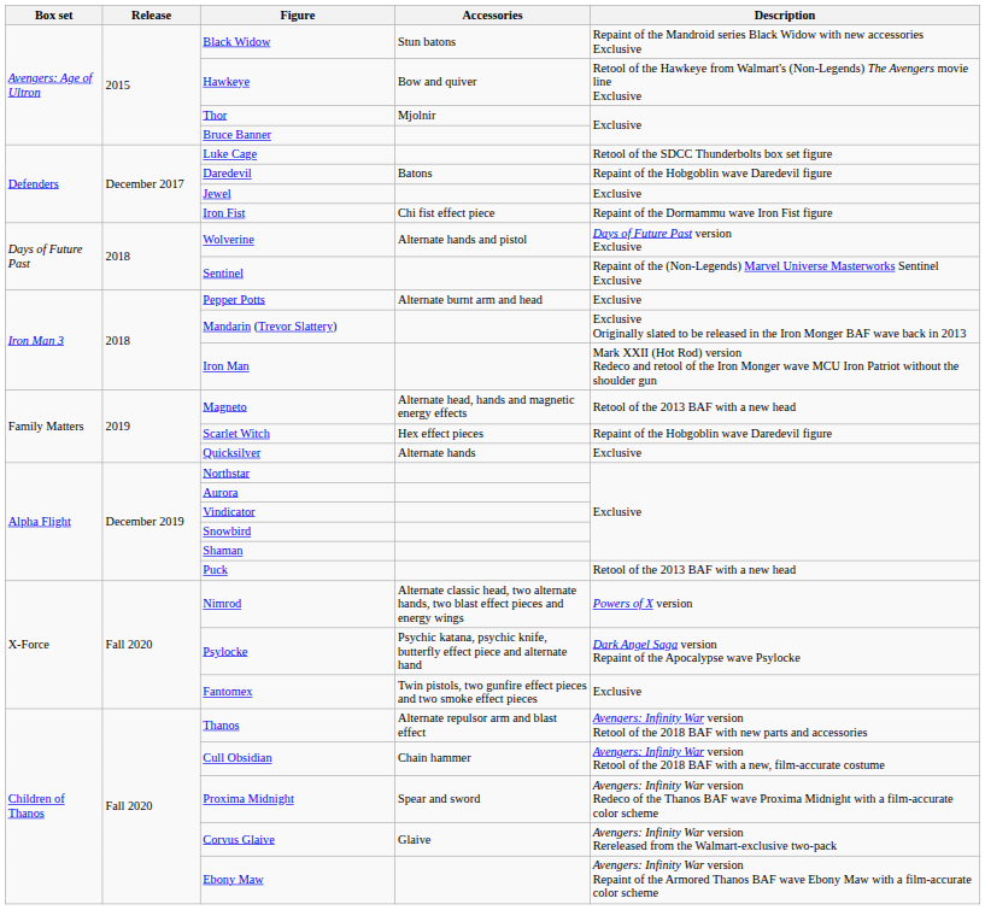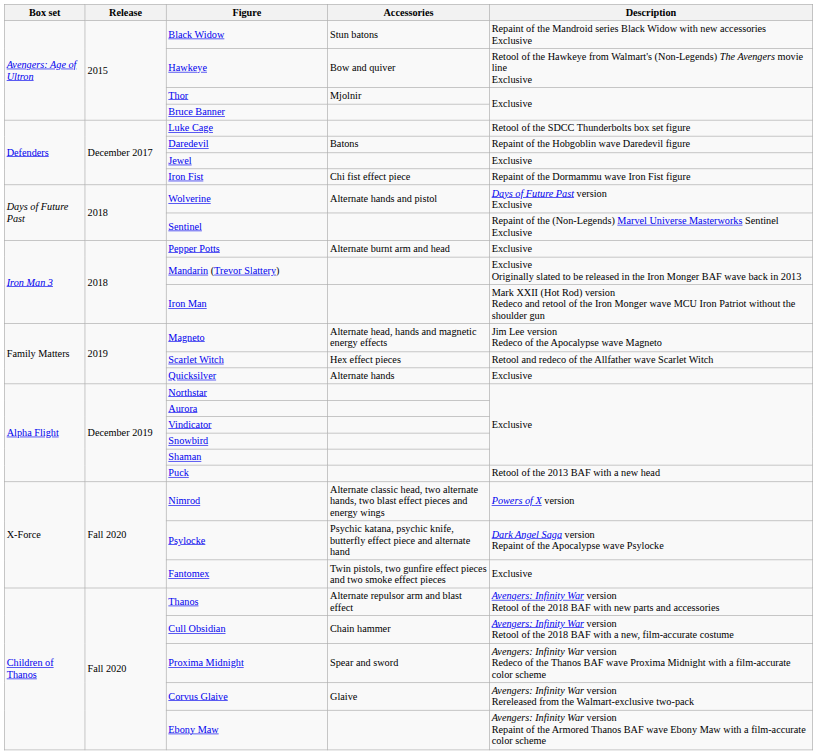 <table class="wikitable" style="width:100%;">
 <tr>
 <th width=10%>Box set</th>
 <th width=10%>Release</th>
 <th width=20%>Figure</th>
 <th width=20%>Accessories</th>
 <th width=40%>Description</th>
 </tr>
 <tr>
 <td rowspan=4><em><a href='#'>Avengers: Age of Ultron</a></em></td>
 <td rowspan=4>2015</td>
 <td><a href='#'>Black Widow</a></td>
 <td>Stun batons</td>
 <td>Repaint of the Mandroid series Black Widow with new accessories<br>Exclusive</td>
 </tr>
 <tr>
 <td><a href='#'>Hawkeye</a></td>
 <td>Bow and quiver</td>
 <td>Retool of the Hawkeye from Walmart's (Non-Legends) <em>The Avengers</em> movie line<br>Exclusive</td>
 </tr>
 <tr>
 <td><a href='#'>Thor</a></td>
 <td>Mjolnir</td>
 <td rowspan=2>Exclusive</td>
 </tr>
 <tr>
 <td><a href='#'>Bruce Banner</a></td>
 <td></td>
 </tr>
 <tr>
 <td rowspan=4><a href='#'>Defenders</a></td>
 <td rowspan=4>December 2017</td>
 <td><a href='#'>Luke Cage</a></td>
 <td></td>
 <td>Retool of the SDCC Thunderbolts box set figure</td>
 </tr>
 <tr>
 <td><a href='#'>Daredevil</a></td>
 <td>Batons</td>
 <td>Repaint of the Hobgoblin wave Daredevil figure</td>
 </tr>
 <tr>
 <td><a href='#'>Jewel</a></td>
 <td></td>
 <td>Exclusive</td>
 </tr>
 <tr>
 <td><a href='#'>Iron Fist</a></td>
 <td>Chi fist effect piece</td>
 <td>Repaint of the Dormammu wave Iron Fist figure</td>
 </tr>
 <tr>
 <td rowspan=2><em>Days of Future Past</em></td>
 <td rowspan=2>2018</td>
 <td><a href='#'>Wolverine</a></td>
 <td>Alternate hands and pistol</td>
 <td><em><a href='#'>Days of Future Past</a></em> version<br>Exclusive</td>
 </tr>
 <tr>
 <td><a href='#'>Sentinel</a></td>
 <td></td>
 <td>Repaint of the (Non-Legends) <a href='#'>Marvel Universe Masterworks</a> Sentinel<br>Exclusive</td>
 </tr>
 <tr>
 <td rowspan=3><em><a href='#'>Iron Man 3</a></em></td>
 <td rowspan=3>2018</td>
 <td><a href='#'>Pepper Potts</a></td>
 <td>Alternate burnt arm and head</td>
 <td>Exclusive</td>
 </tr>
 <tr>
 <td><a href='#'>Mandarin</a> (<a href='#'>Trevor Slattery</a>)</td>
 <td></td>
 <td>Exclusive<br>Originally slated to be released in the Iron Monger BAF wave back in 2013</td>
 </tr>
 <tr>
 <td><a href='#'>Iron Man</a></td>
 <td></td>
 <td>Mark XXII (Hot Rod) version<br>Redeco and retool of the Iron Monger wave MCU Iron Patriot without the shoulder gun</td>
 </tr>
 <tr>
 <td rowspan=3>Family Matters</td>
 <td rowspan=3>2019</td>
 <td><a href='#'>Magneto</a></td>
 <td>Alternate head, hands and magnetic energy effects</td>
-<td>Retool of the 2013 BAF with a new head</td>
+<td>Jim Lee version<br>Redeco of the Apocalypse wave Magneto</td>
 </tr>
 <tr>
 <td><a href='#'>Scarlet Witch</a></td>
 <td>Hex effect pieces</td>
-<td>Repaint of the Hobgoblin wave Daredevil figure</td>
+<td>Retool and redeco of the Allfather wave Scarlet Witch</td>
 </tr>
 <tr>
 <td><a href='#'>Quicksilver</a></td>
 <td>Alternate hands</td>
 <td>Exclusive</td>
 </tr>
 <tr>
 <td rowspan=6><a href='#'>Alpha Flight</a></td>
 <td rowspan=6>December 2019</td>
 <td><a href='#'>Northstar</a></td>
 <td></td>
 <td rowspan=5>Exclusive</td>
 </tr>
 <tr>
 <td><a href='#'>Aurora</a></td>
 <td></td>
 </tr>
 <tr>
 <td><a href='#'>Vindicator</a></td>
 <td></td>
 </tr>
 <tr>
 <td><a href='#'>Snowbird</a></td>
 <td></td>
 </tr>
 <tr>
 <td><a href='#'>Shaman</a></td>
 <td></td>
 </tr>
 <tr>
 <td><a href='#'>Puck</a></td>
 <td></td>
 <td>Retool of the 2013 BAF with a new head</td>
 </tr>
 <tr>
 <td rowspan=3>X-Force</td>
 <td rowspan=3>Fall 2020</td>
 <td><a href='#'>Nimrod</a></td>
 <td>Alternate classic head, two alternate hands, two blast effect pieces and energy wings</td>
 <td><em><a href='#'>Powers of X</a></em> version</td>
 </tr>
 <tr>
 <td><a href='#'>Psylocke</a></td>
 <td>Psychic katana, psychic knife, butterfly effect piece and alternate hand</td>
 <td><em><a href='#'>Dark Angel Saga</a></em> version<br>Repaint of the Apocalypse wave Psylocke</td>
 </tr>
 <tr>
 <td><a href='#'>Fantomex</a></td>
 <td>Twin pistols, two gunfire effect pieces and two smoke effect pieces</td>
 <td>Exclusive</td>
 </tr>
 <tr>
 <td rowspan=5><a href='#'>Children of Thanos</a></td>
 <td rowspan=5>Fall 2020</td>
 <td><a href='#'>Thanos</a></td>
 <td>Alternate repulsor arm and blast effect</td>
 <td><em><a href='#'>Avengers: Infinity War</a></em> version<br>Retool of the 2018 BAF with new parts and accessories</td>
 </tr>
 <tr>
 <td><a href='#'>Cull Obsidian</a></td>
 <td>Chain hammer</td>
 <td><em><a href='#'>Avengers: Infinity War</a></em> version<br>Retool of the 2018 BAF with a new, film-accurate costume</td>
 </tr>
 <tr>
 <td><a href='#'>Proxima Midnight</a></td>
 <td>Spear and sword</td>
 <td><em>Avengers: Infinity War</em> version<br>Redeco of the Thanos BAF wave Proxima Midnight with a film-accurate color scheme</td>
 </tr>
 <tr>
 <td><a href='#'>Corvus Glaive</a></td>
 <td>Glaive</td>
 <td><em>Avengers: Infinity War</em> version<br>Rereleased from the Walmart-exclusive two-pack</td>
 </tr>
 <tr>
 <td><a href='#'>Ebony Maw</a></td>
 <td></td>
 <td><em>Avengers: Infinity War</em> version<br>Repaint of the Armored Thanos BAF wave Ebony Maw with a film-accurate color scheme</td>
 </tr>
 </table>
